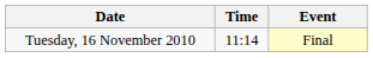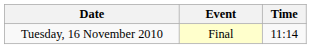 <table class = "wikitable" style="text-align:center;">
 <tr>
 <th width=220>Date</th>
+<th width=100>Event</th>
 <th width=50>Time</th>
-<th width=100>Event</th>
 </tr>
 <tr>
 <td>Tuesday, 16 November 2010</td>
+<td bgcolor=ffffcc>Final</td>
 <td>11:14</td>
-<td bgcolor=ffffcc>Final</td>
 </tr>
 </table>
